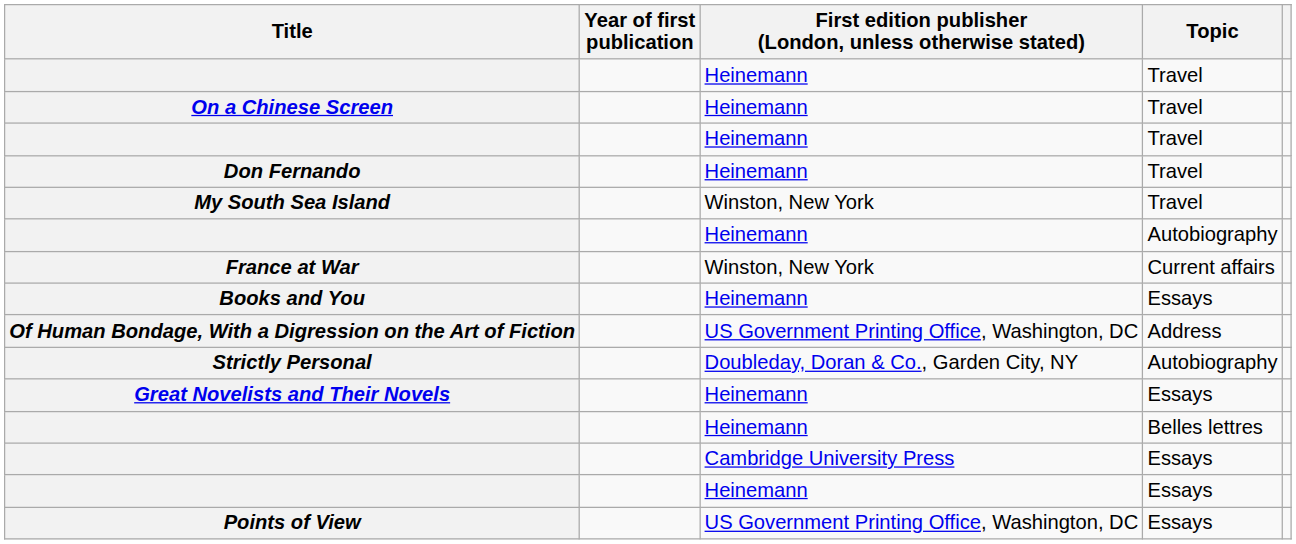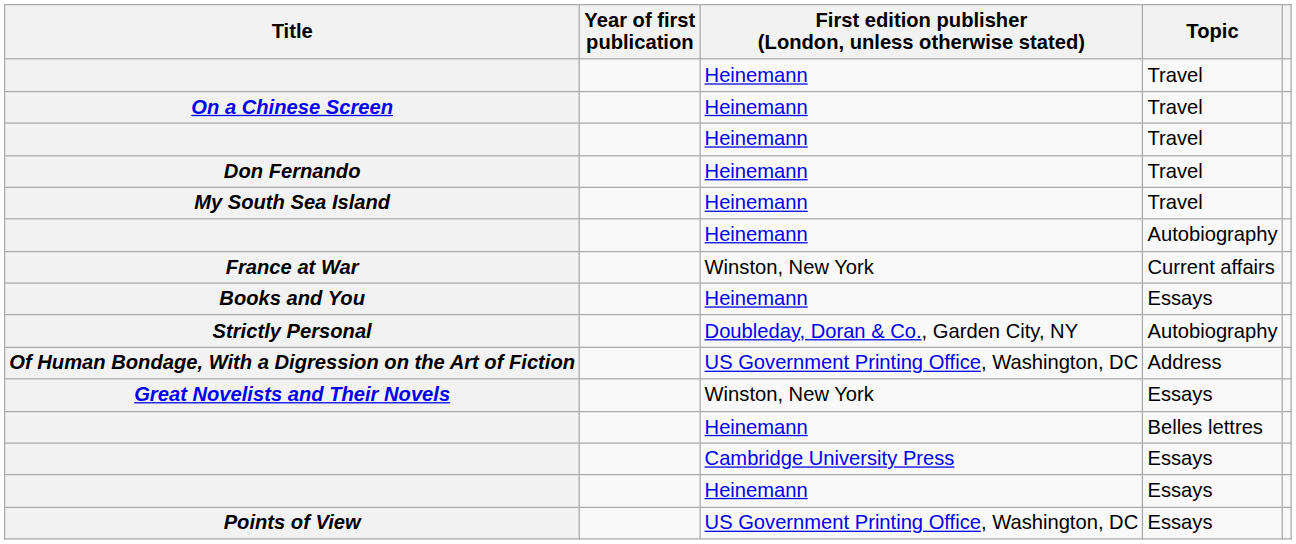 <table class="wikitable plainrowheaders sortable" style="margin-right: 0;">
 <tr>
 <th scope="col">Title</th>
 <th scope="col">Year of first<br>publication</th>
 <th scope="col">First edition publisher<br>(London, unless otherwise stated)</th>
 <th scope="col">Topic</th>
 <th scope="col" class="unsortable"></th>
 </tr>
 <tr>
 <th scope="row"></th>
 <td></td>
 <td><a href='#'>Heinemann</a></td>
 <td>Travel</td>
 <td style="text-align: center;"></td>
 </tr>
 <tr>
 <th scope="row"><em><a href='#'>On a Chinese Screen</a></em></th>
 <td></td>
 <td><a href='#'>Heinemann</a></td>
 <td>Travel</td>
 <td style="text-align: center;"></td>
 </tr>
 <tr>
 <th scope="row"></th>
 <td></td>
 <td><a href='#'>Heinemann</a></td>
 <td>Travel</td>
 <td style="text-align: center;"></td>
 </tr>
 <tr>
 <th scope="row"><em>Don Fernando</em></th>
 <td></td>
 <td><a href='#'>Heinemann</a></td>
 <td>Travel</td>
 <td style="text-align: center;"></td>
 </tr>
 <tr>
 <th scope="row"><em>My South Sea Island</em></th>
 <td></td>
-<td>Winston, New York</td>
+<td><a href='#'>Heinemann</a></td>
 <td>Travel</td>
 <td style="text-align: center;"></td>
 </tr>
 <tr>
 <th scope="row"></th>
 <td></td>
 <td><a href='#'>Heinemann</a></td>
 <td>Autobiography</td>
 <td style="text-align: center;"></td>
 </tr>
 <tr>
 <th scope="row"><em>France at War</em></th>
 <td></td>
 <td>Winston, New York</td>
 <td>Current affairs</td>
 <td style="text-align: center;"></td>
 </tr>
 <tr>
 <th scope="row"><em>Books and You</em></th>
 <td></td>
 <td><a href='#'>Heinemann</a></td>
 <td>Essays</td>
 <td style="text-align: center;"></td>
 </tr>
 <tr>
+<th scope="row"><em>Strictly Personal</em></th>
+<td></td>
+<td><a href='#'>Doubleday, Doran & Co.</a>, Garden City, NY</td>
+<td>Autobiography</td>
+<td style="text-align: center;"></td>
+</tr>
+<tr>
 <th scope="row"><em>Of Human Bondage, With a Digression on the Art of Fiction</em></th>
 <td></td>
 <td><a href='#'>US Government Printing Office</a>, Washington, DC</td>
 <td>Address</td>
 <td style="text-align: center;"></td>
 </tr>
 <tr>
-<th scope="row"><em>Strictly Personal</em></th>
-<td></td>
-<td><a href='#'>Doubleday, Doran & Co.</a>, Garden City, NY</td>
-<td>Autobiography</td>
-<td style="text-align: center;"></td>
-</tr>
-<tr>
 <th scope="row"><em><a href='#'>Great Novelists and Their Novels</a></em></th>
 <td></td>
-<td><a href='#'>Heinemann</a></td>
+<td>Winston, New York</td>
 <td>Essays</td>
 <td style="text-align: center;"></td>
 </tr>
 <tr>
 <th scope="row"></th>
 <td></td>
 <td><a href='#'>Heinemann</a></td>
 <td>Belles lettres</td>
 <td style="text-align: center;"></td>
 </tr>
 <tr>
 <th scope="row"></th>
 <td></td>
 <td><a href='#'>Cambridge University Press</a></td>
 <td>Essays</td>
 <td style="text-align: center;"></td>
 </tr>
 <tr>
 <th scope="row"></th>
 <td></td>
 <td><a href='#'>Heinemann</a></td>
 <td>Essays</td>
 <td style="text-align: center;"></td>
 </tr>
 <tr>
 <th scope="row"><em>Points of View</em></th>
 <td></td>
 <td><a href='#'>US Government Printing Office</a>, Washington, DC</td>
 <td>Essays</td>
 <td style="text-align: center;"></td>
 </tr>
 </table>
